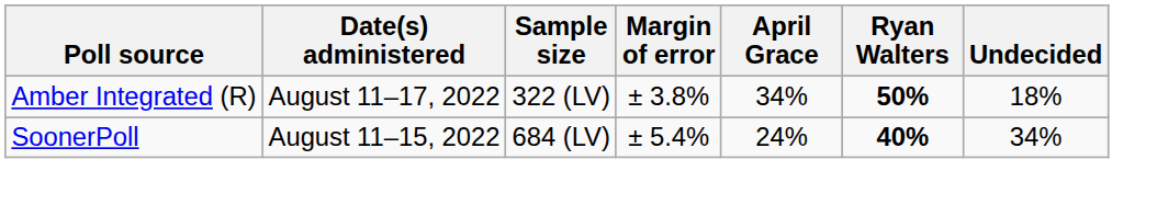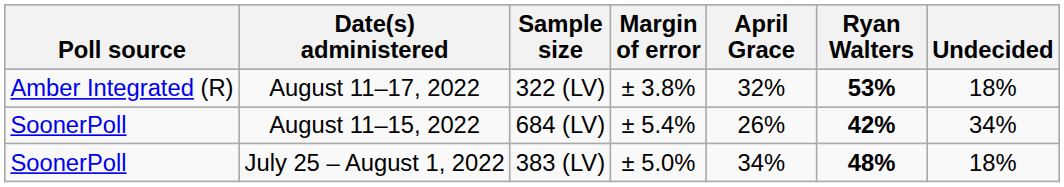 <table class="wikitable" style="font-size:90%;text-align:center;">
 <tr style="vertical-align:bottom">
 <th>Poll source</th>
 <th>Date(s)<br>administered</th>
 <th>Sample<br>size</th>
 <th>Margin<br>of error</th>
 <th style="width:60px;">April<br>Grace</th>
 <th style="width:60px;">Ryan<br>Walters</th>
 <th>Undecided</th>
 </tr>
 <tr>
 <td style="text-align:left;"><a href='#'>Amber Integrated</a> (R)</td>
 <td>August 11–17, 2022</td>
 <td>322 (LV)</td>
 <td>± 3.8%</td>
-<td>34%</td>
-<td><strong>50%</strong></td>
+<td>32%</td>
+<td><strong>53%</strong></td>
 <td>18%</td>
 </tr>
 <tr>
 <td style="text-align:left;"><a href='#'>SoonerPoll</a></td>
 <td>August 11–15, 2022</td>
 <td>684 (LV)</td>
 <td>± 5.4%</td>
-<td>24%</td>
-<td><strong>40%</strong></td>
+<td>26%</td>
+<td><strong>42%</strong></td>
 <td>34%</td>
 </tr>
+<tr>
+<td style="text-align:left;"><a href='#'>SoonerPoll</a></td>
+<td>July 25 – August 1, 2022</td>
+<td>383 (LV)</td>
+<td>± 5.0%</td>
+<td>34%</td>
+<td><strong>48%</strong></td>
+<td>18%</td>
+</tr>
 </table>
